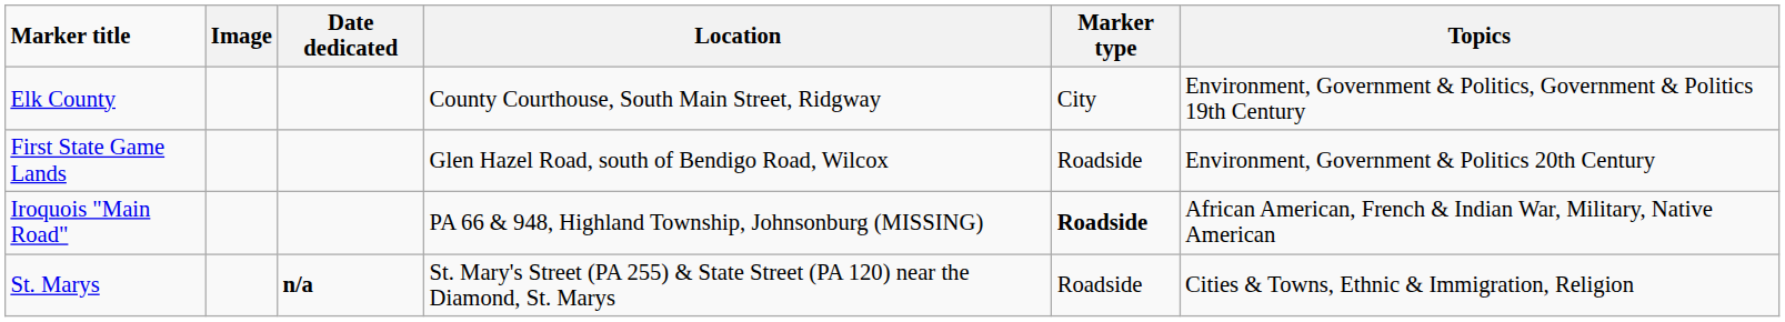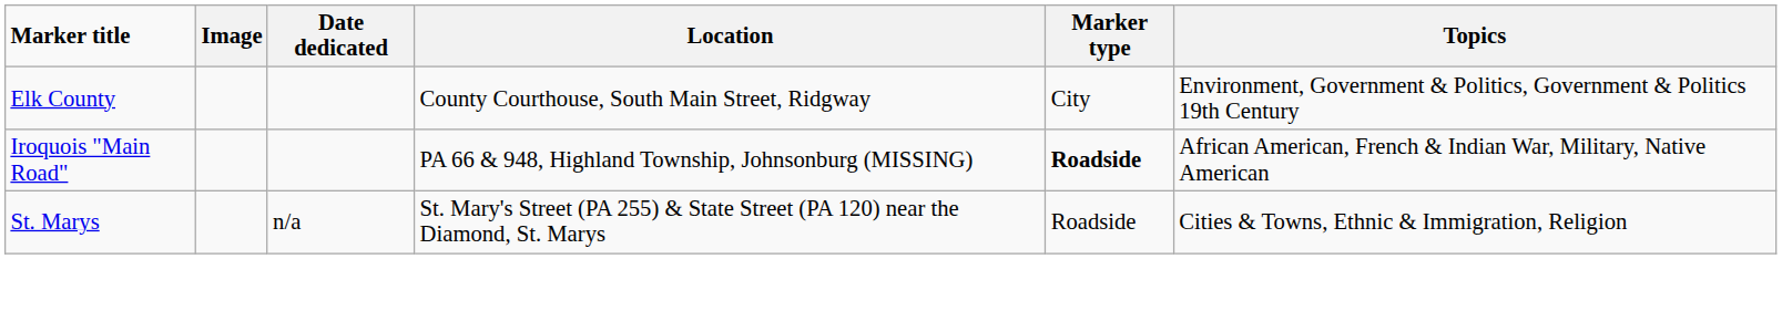 <table class="wikitable sortable" style="width:98%">
 <tr>
 <td><strong>Marker title</strong></td>
 <th class="unsortable"><strong>Image</strong></th>
 <th><strong>Date dedicated</strong></th>
 <th><strong>Location</strong></th>
 <th><strong>Marker type</strong></th>
 <th><strong>Topics</strong></th>
 </tr>
 <tr ->
 <td><a href='#'>Elk County</a></td>
 <td></td>
 <td></td>
 <td>County Courthouse, South Main Street, Ridgway<br><small></small></td>
 <td>City</td>
 <td>Environment, Government & Politics, Government & Politics 19th Century</td>
 </tr>
 <tr ->
-<td><a href='#'>First State Game Lands</a></td>
-<td></td>
-<td></td>
-<td>Glen Hazel Road, south of Bendigo Road, Wilcox<br><small></small></td>
-<td>Roadside</td>
-<td>Environment, Government & Politics 20th Century</td>
-</tr>
-<tr ->
 <td><a href='#'>Iroquois "Main Road"</a></td>
 <td></td>
 <td></td>
 <td>PA 66 & 948, Highland Township, Johnsonburg (MISSING)<br><small></small></td>
 <td><strong>Roadside</strong></td>
 <td>African American, French & Indian War, Military, Native American</td>
 </tr>
 <tr ->
 <td><a href='#'>St. Marys</a></td>
 <td></td>
-<td><strong>n/a</strong></td>
+<td>n/a</td>
 <td>St. Mary's Street (PA 255) & State Street (PA 120) near the Diamond, St. Marys<br><small></small></td>
 <td>Roadside</td>
 <td>Cities & Towns, Ethnic & Immigration, Religion</td>
 </tr>
 </table>
